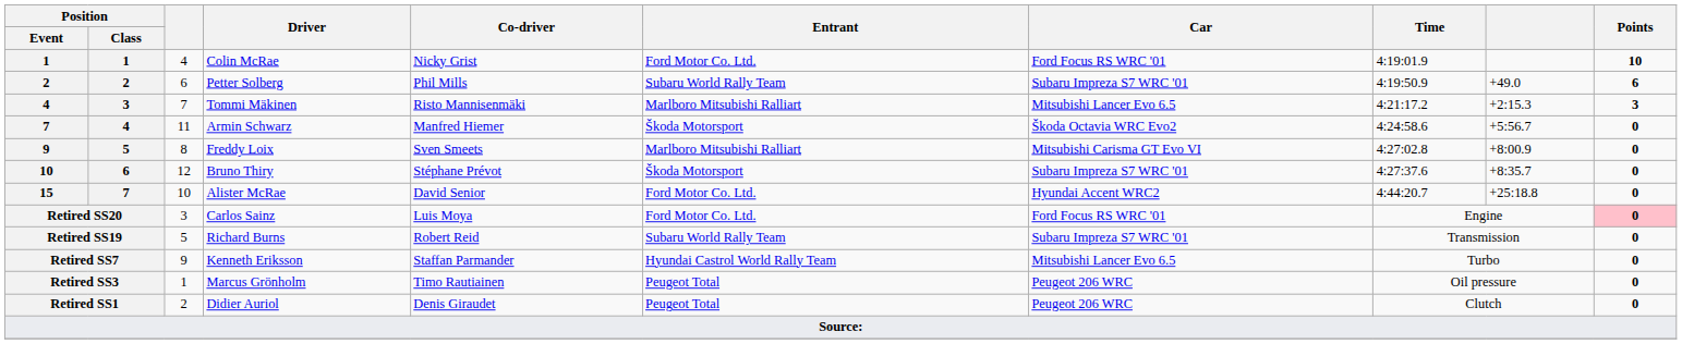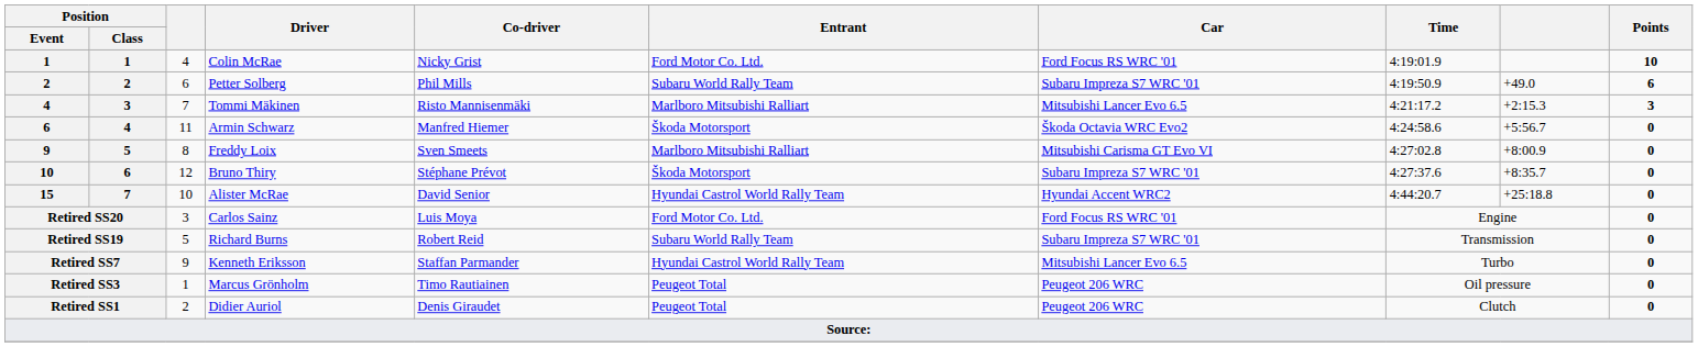 <table class="wikitable" width=85% style="font-size: 85%;">
 <tr>
 <th colspan="2">Position</th>
 <th rowspan="2"></th>
 <th rowspan="2">Driver</th>
 <th rowspan="2">Co-driver</th>
 <th rowspan="2">Entrant</th>
 <th rowspan="2">Car</th>
 <th rowspan="2">Time</th>
 <th rowspan="2"></th>
 <th rowspan="2">Points</th>
 </tr>
 <tr>
 <th>Event</th>
 <th>Class</th>
 </tr>
 <tr>
 <th>1</th>
 <th>1</th>
 <td align="center">4</td>
 <td> <a href='#'>Colin McRae</a></td>
 <td> <a href='#'>Nicky Grist</a></td>
 <td> <a href='#'>Ford Motor Co. Ltd.</a></td>
 <td><a href='#'>Ford Focus RS WRC '01</a></td>
 <td>4:19:01.9</td>
 <td></td>
 <td align="center"><strong>10</strong></td>
 </tr>
 <tr>
 <th>2</th>
 <th>2</th>
 <td align="center">6</td>
 <td> <a href='#'>Petter Solberg</a></td>
 <td> <a href='#'>Phil Mills</a></td>
 <td> <a href='#'>Subaru World Rally Team</a></td>
 <td><a href='#'>Subaru Impreza S7 WRC '01</a></td>
 <td>4:19:50.9</td>
 <td>+49.0</td>
 <td align="center"><strong>6</strong></td>
 </tr>
 <tr>
 <th>4</th>
 <th>3</th>
 <td align="center">7</td>
 <td> <a href='#'>Tommi Mäkinen</a></td>
 <td> <a href='#'>Risto Mannisenmäki</a></td>
 <td> <a href='#'>Marlboro Mitsubishi Ralliart</a></td>
 <td><a href='#'>Mitsubishi Lancer Evo 6.5</a></td>
 <td>4:21:17.2</td>
 <td>+2:15.3</td>
 <td align="center"><strong>3</strong></td>
 </tr>
 <tr>
-<th>7</th>
+<th>6</th>
 <th>4</th>
 <td align="center">11</td>
 <td> <a href='#'>Armin Schwarz</a></td>
 <td> <a href='#'>Manfred Hiemer</a></td>
 <td> <a href='#'>Škoda Motorsport</a></td>
 <td><a href='#'>Škoda Octavia WRC Evo2</a></td>
 <td>4:24:58.6</td>
 <td>+5:56.7</td>
 <td align="center"><strong>0</strong></td>
 </tr>
 <tr>
 <th>9</th>
 <th>5</th>
 <td align="center">8</td>
 <td> <a href='#'>Freddy Loix</a></td>
 <td> <a href='#'>Sven Smeets</a></td>
 <td> <a href='#'>Marlboro Mitsubishi Ralliart</a></td>
 <td><a href='#'>Mitsubishi Carisma GT Evo VI</a></td>
 <td>4:27:02.8</td>
 <td>+8:00.9</td>
 <td align="center"><strong>0</strong></td>
 </tr>
 <tr>
 <th>10</th>
 <th>6</th>
 <td align="center">12</td>
 <td> <a href='#'>Bruno Thiry</a></td>
 <td> <a href='#'>Stéphane Prévot</a></td>
 <td> <a href='#'>Škoda Motorsport</a></td>
 <td><a href='#'>Subaru Impreza S7 WRC '01</a></td>
 <td>4:27:37.6</td>
 <td>+8:35.7</td>
 <td align="center"><strong>0</strong></td>
 </tr>
 <tr>
 <th>15</th>
 <th>7</th>
 <td align="center">10</td>
 <td> <a href='#'>Alister McRae</a></td>
 <td> <a href='#'>David Senior</a></td>
-<td> <a href='#'>Ford Motor Co. Ltd.</a></td>
+<td> <a href='#'>Hyundai Castrol World Rally Team</a></td>
 <td><a href='#'>Hyundai Accent WRC2</a></td>
 <td>4:44:20.7</td>
 <td>+25:18.8</td>
 <td align="center"><strong>0</strong></td>
 </tr>
 <tr>
 <th colspan="2">Retired SS20</th>
 <td align="center">3</td>
 <td> <a href='#'>Carlos Sainz</a></td>
 <td> <a href='#'>Luis Moya</a></td>
 <td> <a href='#'>Ford Motor Co. Ltd.</a></td>
 <td><a href='#'>Ford Focus RS WRC '01</a></td>
 <td align="center" colspan="2">Engine</td>
-<td align="center" style="background: pink;"><strong>0</strong></td>
+<td align="center"><strong>0</strong></td>
 </tr>
 <tr>
 <th colspan="2">Retired SS19</th>
 <td align="center">5</td>
 <td> <a href='#'>Richard Burns</a></td>
 <td> <a href='#'>Robert Reid</a></td>
 <td> <a href='#'>Subaru World Rally Team</a></td>
 <td><a href='#'>Subaru Impreza S7 WRC '01</a></td>
 <td align="center" colspan="2">Transmission</td>
 <td align="center"><strong>0</strong></td>
 </tr>
 <tr>
 <th colspan="2">Retired SS7</th>
 <td align="center">9</td>
 <td> <a href='#'>Kenneth Eriksson</a></td>
 <td> <a href='#'>Staffan Parmander</a></td>
 <td> <a href='#'>Hyundai Castrol World Rally Team</a></td>
 <td><a href='#'>Mitsubishi Lancer Evo 6.5</a></td>
 <td align="center" colspan="2">Turbo</td>
 <td align="center"><strong>0</strong></td>
 </tr>
 <tr>
 <th colspan="2">Retired SS3</th>
 <td align="center">1</td>
 <td> <a href='#'>Marcus Grönholm</a></td>
 <td> <a href='#'>Timo Rautiainen</a></td>
 <td> <a href='#'>Peugeot Total</a></td>
 <td><a href='#'>Peugeot 206 WRC</a></td>
 <td align="center" colspan="2">Oil pressure</td>
 <td align="center"><strong>0</strong></td>
 </tr>
 <tr>
 <th colspan="2">Retired SS1</th>
 <td align="center">2</td>
 <td> <a href='#'>Didier Auriol</a></td>
 <td> <a href='#'>Denis Giraudet</a></td>
 <td> <a href='#'>Peugeot Total</a></td>
 <td><a href='#'>Peugeot 206 WRC</a></td>
 <td align="center" colspan="2">Clutch</td>
 <td align="center"><strong>0</strong></td>
 </tr>
 <tr>
 <td style="background-color:#EAECF0; text-align:center" colspan="10"><strong>Source:</strong></td>
 </tr>
 <tr>
 </tr>
 </table>
